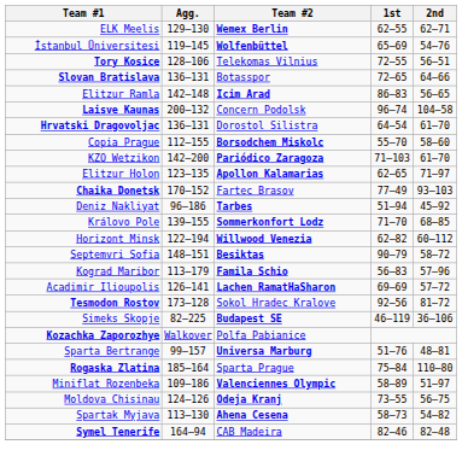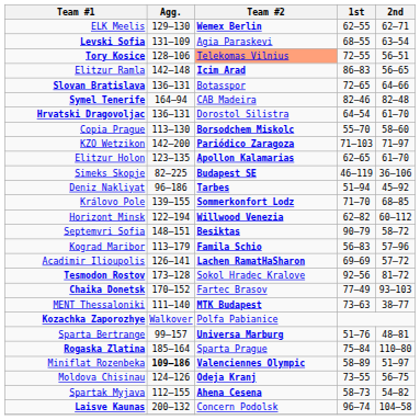 <table class=wikitable style="text-align:center">
 <tr>
 <th width=200>Team #1</th>
 <th width=50>Agg.</th>
 <th width=200>Team #2</th>
 <th width=50>1st</th>
 <th width=50>2nd</th>
 </tr>
 <tr>
 <td align=right><a href='#'>ELK Meelis</a> </td>
 <td>129–130</td>
 <td align=left> <strong><a href='#'>Wemex Berlin</a></strong></td>
 <td align=center>62–55</td>
 <td align=center>62–71</td>
 </tr>
 <tr>
-<td align=right><a href='#'>İstanbul Üniversitesi</a> </td>
-<td>119–145</td>
-<td align=left> <strong><a href='#'>Wolfenbüttel</a></strong></td>
-<td align=center>65–69</td>
-<td align=center>54–76</td>
+<td align=right><strong><a href='#'>Levski Sofia</a></strong> </td>
+<td>131–109</td>
+<td align=left> <a href='#'>Agia Paraskevi</a></td>
+<td align=center>68–55</td>
+<td align=center>63–54</td>
 </tr>
 <tr>
 <td align=right><strong><a href='#'>Tory Kosice</a></strong> </td>
 <td>128–106</td>
-<td align=left> <a href='#'>Telekomas Vilnius</a></td>
+<td align=left style="background: lightsalmon;"> <a href='#'>Telekomas Vilnius</a></td>
 <td align=center>72–55</td>
 <td align=center>56–51</td>
+</tr>
+<tr>
+<td align=right><a href='#'>Elitzur Ramla</a> </td>
+<td>142–148</td>
+<td align=left> <strong><a href='#'>Icim Arad</a></strong></td>
+<td align=center>86–83</td>
+<td align=center>56–65</td>
 </tr>
 <tr>
 <td align=right><strong><a href='#'>Slovan Bratislava</a></strong> </td>
 <td>136–131</td>
 <td align=left> <a href='#'>Botasspor</a></td>
 <td align=center>72–65</td>
 <td align=center>64–66</td>
 </tr>
 <tr>
-<td align=right><a href='#'>Elitzur Ramla</a> </td>
-<td>142–148</td>
-<td align=left> <strong><a href='#'>Icim Arad</a></strong></td>
-<td align=center>86–83</td>
-<td align=center>56–65</td>
-</tr>
-<tr>
-<td align=right><strong><a href='#'>Laisve Kaunas</a></strong> </td>
-<td>200–132</td>
-<td align=left> <a href='#'>Concern Podolsk</a></td>
-<td align=center>96–74</td>
-<td align=center>104–58</td>
+<td align=right><strong><a href='#'>Symel Tenerife</a></strong> </td>
+<td>164–94</td>
+<td align=left> <a href='#'>CAB Madeira</a></td>
+<td align=center>82–46</td>
+<td align=center>82–48</td>
 </tr>
 <tr>
 <td align=right><strong><a href='#'>Hrvatski Dragovoljac</a></strong> </td>
 <td>136–131</td>
 <td align=left> <a href='#'>Dorostol Silistra</a></td>
 <td align=center>64–54</td>
 <td align=center>61–70</td>
 </tr>
 <tr>
 <td align=right><a href='#'>Copia Prague</a> </td>
-<td>112–155</td>
+<td>113–130</td>
 <td align=left> <strong><a href='#'>Borsodchem Miskolc</a></strong></td>
 <td align=center>55–70</td>
 <td align=center>58–60</td>
 </tr>
 <tr>
 <td align=right><a href='#'>KZO Wetzikon</a> </td>
 <td>142–200</td>
 <td align=left> <strong><a href='#'>Pariódico Zaragoza</a></strong></td>
 <td align=center>71–103</td>
-<td align=center>61–70</td>
+<td align=center>71–97</td>
 </tr>
 <tr>
 <td align=right><a href='#'>Elitzur Holon</a> </td>
 <td>123–135</td>
 <td align=left> <strong><a href='#'>Apollon Kalamarias</a></strong></td>
 <td align=center>62–65</td>
-<td align=center>71–97</td>
+<td align=center>61–70</td>
 </tr>
 <tr>
-<td align=right><strong><a href='#'>Chaika Donetsk</a></strong> </td>
-<td>170–152</td>
-<td align=left> <a href='#'>Fartec Brasov</a></td>
-<td align=center>77–49</td>
-<td align=center>93–103</td>
+<td align=right><a href='#'>Simeks Skopje</a> </td>
+<td>82–225</td>
+<td align=left> <strong><a href='#'>Budapest SE</a></strong></td>
+<td align=center>46–119</td>
+<td align=center>36–106</td>
 </tr>
 <tr>
 <td align=right><a href='#'>Deniz Nakliyat</a> </td>
 <td>96–186</td>
 <td align=left> <strong><a href='#'>Tarbes</a></strong></td>
 <td align=center>51–94</td>
 <td align=center>45–92</td>
 </tr>
 <tr>
 <td align=right><a href='#'>Královo Pole</a> </td>
 <td>139–155</td>
 <td align=left> <strong><a href='#'>Sommerkonfort Lodz</a></strong></td>
 <td align=center>71–70</td>
 <td align=center>68–85</td>
 </tr>
 <tr>
 <td align=right><a href='#'>Horizont Minsk</a> </td>
 <td>122–194</td>
 <td align=left> <strong><a href='#'>Willwood Venezia</a></strong></td>
 <td align=center>62–82</td>
 <td align=center>60–112</td>
 </tr>
 <tr>
 <td align=right><a href='#'>Septemvri Sofia</a> </td>
 <td>148–151</td>
 <td align=left> <strong><a href='#'>Besiktas</a></strong></td>
 <td align=center>90–79</td>
 <td align=center>58–72</td>
 </tr>
 <tr>
 <td align=right><a href='#'>Kograd Maribor</a> </td>
 <td>113–179</td>
 <td align=left> <strong><a href='#'>Famila Schio</a></strong></td>
 <td align=center>56–83</td>
 <td align=center>57–96</td>
 </tr>
 <tr>
 <td align=right><a href='#'>Acadimir Ilioupolis</a> </td>
 <td>126–141</td>
 <td align=left> <strong><a href='#'>Lachen RamatHaSharon</a></strong></td>
 <td align=center>69–69</td>
 <td align=center>57–72</td>
 </tr>
 <tr>
 <td align=right><strong><a href='#'>Tesmodon Rostov</a></strong> </td>
 <td>173–128</td>
 <td align=left> <a href='#'>Sokol Hradec Kralove</a></td>
 <td align=center>92–56</td>
 <td align=center>81–72</td>
 </tr>
 <tr>
-<td align=right><a href='#'>Simeks Skopje</a> </td>
-<td>82–225</td>
-<td align=left> <strong><a href='#'>Budapest SE</a></strong></td>
-<td align=center>46–119</td>
-<td align=center>36–106</td>
+<td align=right><strong><a href='#'>Chaika Donetsk</a></strong> </td>
+<td>170–152</td>
+<td align=left> <a href='#'>Fartec Brasov</a></td>
+<td align=center>77–49</td>
+<td align=center>93–103</td>
+</tr>
+<tr>
+<td align=right><a href='#'>MENT Thessaloniki</a> </td>
+<td>111–140</td>
+<td align=left> <strong><a href='#'>MTK Budapest</a></strong></td>
+<td align=center>73–63</td>
+<td align=center>38–77</td>
 </tr>
 <tr>
 <td align=right><strong><a href='#'>Kozachka Zaporozhye</a></strong> </td>
 <td><a href='#'>Walkover</a></td>
 <td align=left> <a href='#'>Polfa Pabianice</a></td>
 </tr>
 <tr>
 <td align=right><a href='#'>Sparta Bertrange</a> </td>
 <td>99–157</td>
 <td align=left> <strong><a href='#'>Universa Marburg</a></strong></td>
 <td align=center>51–76</td>
 <td align=center>48–81</td>
 </tr>
 <tr>
 <td align=right><strong><a href='#'>Rogaska Zlatina</a></strong> </td>
 <td>185–164</td>
 <td align=left> <a href='#'>Sparta Prague</a></td>
 <td align=center>75–84</td>
 <td align=center>110–80</td>
 </tr>
 <tr>
 <td align=right><a href='#'>Miniflat Rozenbeka</a> </td>
-<td>109–186</td>
+<td><strong>109–186</strong></td>
 <td align=left> <strong><a href='#'>Valenciennes Olympic</a></strong></td>
 <td align=center>58–89</td>
 <td align=center>51–97</td>
 </tr>
 <tr>
 <td align=right><a href='#'>Moldova Chisinau</a> </td>
 <td>124–126</td>
 <td align=left> <strong><a href='#'>Odeja Kranj</a></strong></td>
 <td align=center>73–55</td>
 <td align=center>56–75</td>
 </tr>
 <tr>
 <td align=right><a href='#'>Spartak Myjava</a> </td>
-<td>113–130</td>
+<td>112–155</td>
 <td align=left> <strong><a href='#'>Ahena Cesena</a></strong></td>
 <td align=center>58–73</td>
 <td align=center>54–82</td>
 </tr>
 <tr>
-<td align=right><strong><a href='#'>Symel Tenerife</a></strong> </td>
-<td>164–94</td>
-<td align=left> <a href='#'>CAB Madeira</a></td>
-<td align=center>82–46</td>
-<td align=center>82–48</td>
+<td align=right><strong><a href='#'>Laisve Kaunas</a></strong> </td>
+<td>200–132</td>
+<td align=left> <a href='#'>Concern Podolsk</a></td>
+<td align=center>96–74</td>
+<td align=center>104–58</td>
 </tr>
 <tr>
 </tr>
 </table>
